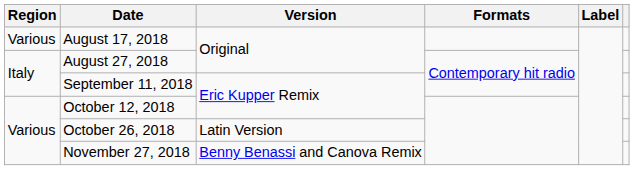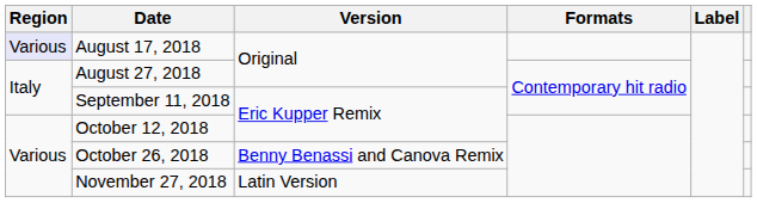 <table class="wikitable plainrowheaders">
 <tr>
 <th scope="col">Region</th>
 <th scope="col">Date</th>
 <th scope="col">Version</th>
 <th scope="col">Formats</th>
 <th scope="col">Label</th>
 <th scope="col"></th>
 </tr>
 <tr>
-<td>Various</td>
+<td style="background: lavender;">Various</td>
 <td>August 17, 2018</td>
 <td rowspan="2">Original</td>
 <td></td>
 <td rowspan="6"></td>
 <td style="text-align:center;"></td>
 </tr>
 <tr>
 <td rowspan="2">Italy</td>
 <td>August 27, 2018</td>
 <td rowspan="2"><a href='#'>Contemporary hit radio</a></td>
 <td></td>
 </tr>
 <tr>
 <td>September 11, 2018</td>
 <td rowspan="2"><a href='#'>Eric Kupper</a> Remix</td>
 <td></td>
 </tr>
 <tr>
 <td rowspan="3">Various</td>
 <td>October 12, 2018</td>
 <td rowspan="3"></td>
 <td style="text-align:center;"></td>
 </tr>
 <tr>
 <td>October 26, 2018</td>
-<td>Latin Version</td>
+<td><a href='#'>Benny Benassi</a> and Canova Remix</td>
 <td style="text-align:center;"></td>
 </tr>
 <tr>
 <td>November 27, 2018</td>
-<td><a href='#'>Benny Benassi</a> and Canova Remix</td>
+<td>Latin Version</td>
 <td></td>
 </tr>
 </table>
